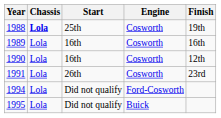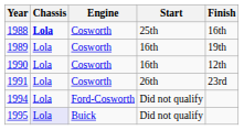 <table class="wikitable" style="font-size: 95%;">
 <tr>
 <th>Year</th>
 <th>Chassis</th>
+<th>Engine</th>
 <th>Start</th>
-<th>Engine</th>
 <th>Finish</th>
 </tr>
 <tr>
 <td><a href='#'>1988</a></td>
 <td><strong><a href='#'>Lola</a></strong></td>
+<td><a href='#'>Cosworth</a></td>
 <td>25th</td>
-<td><a href='#'>Cosworth</a></td>
-<td>19th</td>
+<td>16th</td>
 </tr>
 <tr>
 <td><a href='#'>1989</a></td>
 <td><a href='#'>Lola</a></td>
-<td>16th</td>
 <td><a href='#'>Cosworth</a></td>
 <td>16th</td>
+<td>19th</td>
 </tr>
 <tr>
 <td><a href='#'>1990</a></td>
 <td><a href='#'>Lola</a></td>
+<td><a href='#'>Cosworth</a></td>
 <td>16th</td>
-<td><a href='#'>Cosworth</a></td>
 <td>12th</td>
 </tr>
 <tr>
 <td><a href='#'>1991</a></td>
 <td><a href='#'>Lola</a></td>
+<td><a href='#'>Cosworth</a></td>
 <td>26th</td>
-<td><a href='#'>Cosworth</a></td>
 <td>23rd</td>
 </tr>
 <tr>
 <td><a href='#'>1994</a></td>
 <td><a href='#'>Lola</a></td>
+<td><a href='#'>Ford-Cosworth</a></td>
 <td>Did not qualify</td>
-<td><a href='#'>Ford-Cosworth</a></td>
 <td></td>
 </tr>
 <tr>
 <td><a href='#'>1995</a></td>
-<td><a href='#'>Lola</a></td>
+<td style="background: lavender;"><a href='#'>Lola</a></td>
+<td><a href='#'>Buick</a></td>
 <td>Did not qualify</td>
-<td><a href='#'>Buick</a></td>
 <td></td>
 </tr>
 </table>
